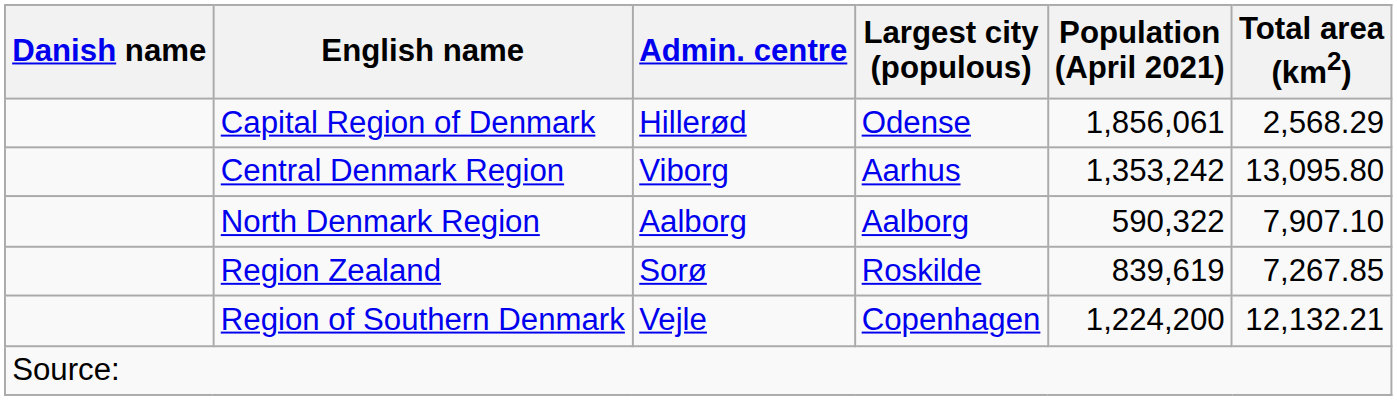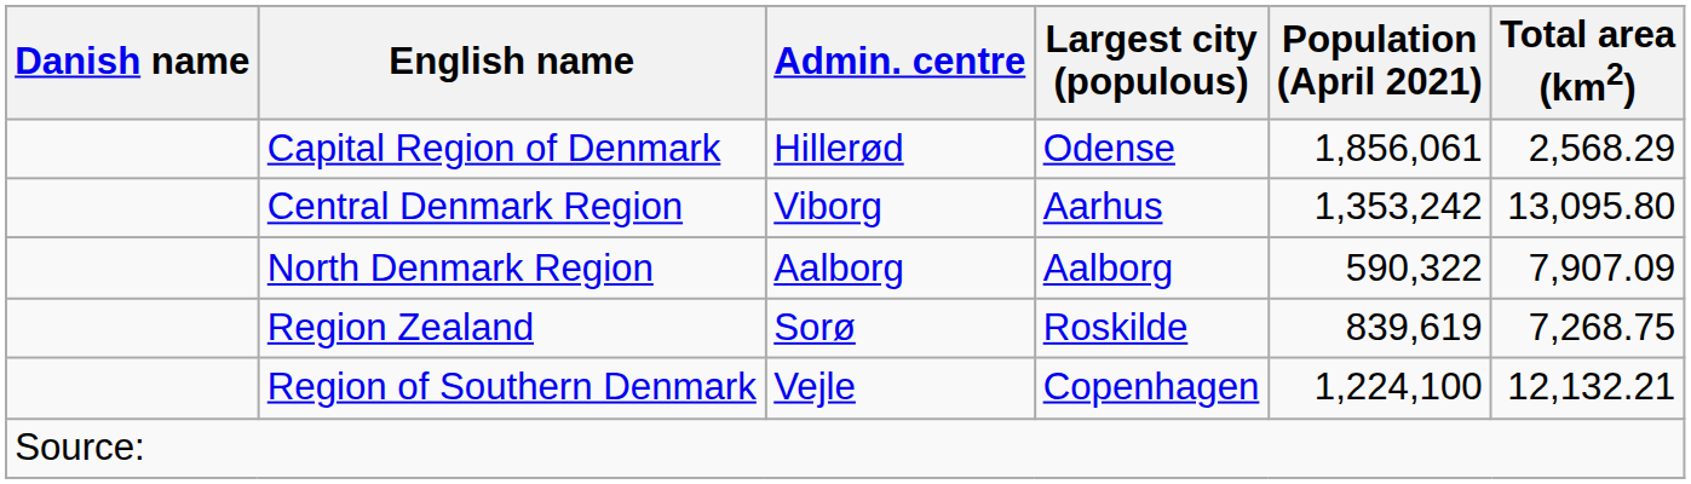 <table class="wikitable">
 <tr>
 <th><a href='#'>Danish</a> name</th>
 <th>English name</th>
 <th><a href='#'>Admin. centre</a></th>
 <th>Largest city<br>(populous)</th>
 <th>Population<br>(April 2021)</th>
 <th>Total area<br>(km<sup>2</sup>)</th>
 </tr>
 <tr>
 <td></td>
 <td><a href='#'>Capital Region of Denmark</a></td>
 <td><a href='#'>Hillerød</a></td>
 <td><a href='#'>Odense</a></td>
 <td style="text-align:right;">1,856,061</td>
 <td style="text-align:right;">2,568.29</td>
 </tr>
 <tr>
 <td></td>
 <td><a href='#'>Central Denmark Region</a></td>
 <td><a href='#'>Viborg</a></td>
 <td><a href='#'>Aarhus</a></td>
 <td style="text-align:right;">1,353,242</td>
 <td style="text-align:right;">13,095.80</td>
 </tr>
 <tr>
 <td></td>
 <td><a href='#'>North Denmark Region</a></td>
 <td><a href='#'>Aalborg</a></td>
 <td><a href='#'>Aalborg</a></td>
 <td style="text-align:right;">590,322</td>
-<td style="text-align:right;">7,907.10</td>
+<td style="text-align:right;">7,907.09</td>
 </tr>
 <tr>
 <td></td>
 <td><a href='#'>Region Zealand</a></td>
 <td><a href='#'>Sorø</a></td>
 <td><a href='#'>Roskilde</a></td>
 <td style="text-align:right;">839,619</td>
-<td style="text-align:right;">7,267.85</td>
+<td style="text-align:right;">7,268.75</td>
 </tr>
 <tr>
 <td></td>
 <td><a href='#'>Region of Southern Denmark</a></td>
 <td><a href='#'>Vejle</a></td>
 <td><a href='#'>Copenhagen</a></td>
-<td style="text-align:right;">1,224,200</td>
+<td style="text-align:right;">1,224,100</td>
 <td style="text-align:right;">12,132.21</td>
 </tr>
 <tr>
 <td colspan=6>Source: </td>
 </tr>
 </table>
